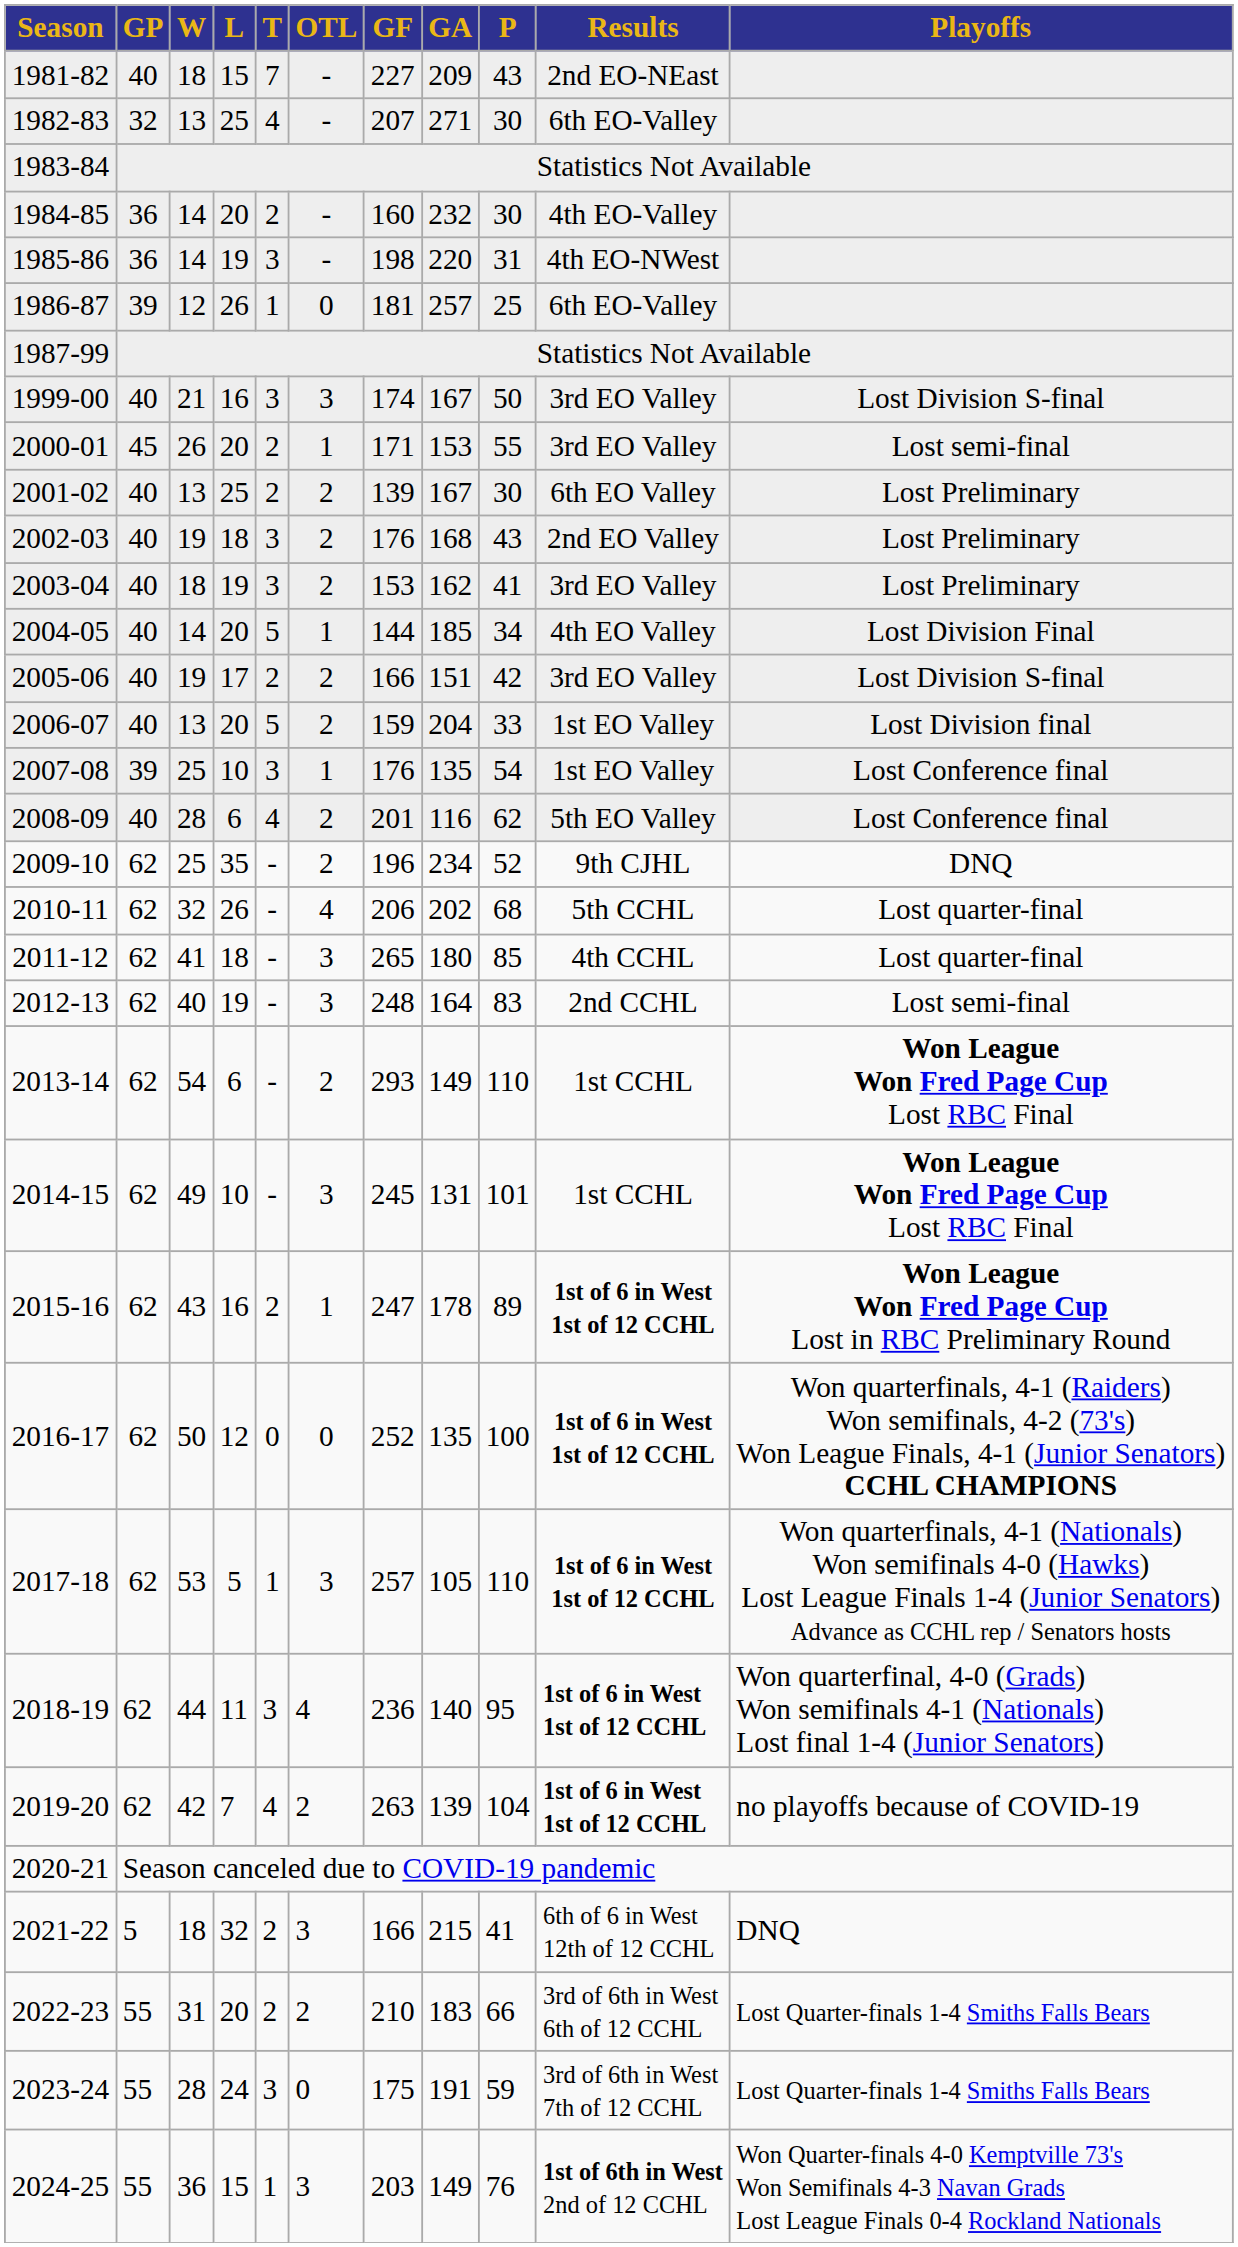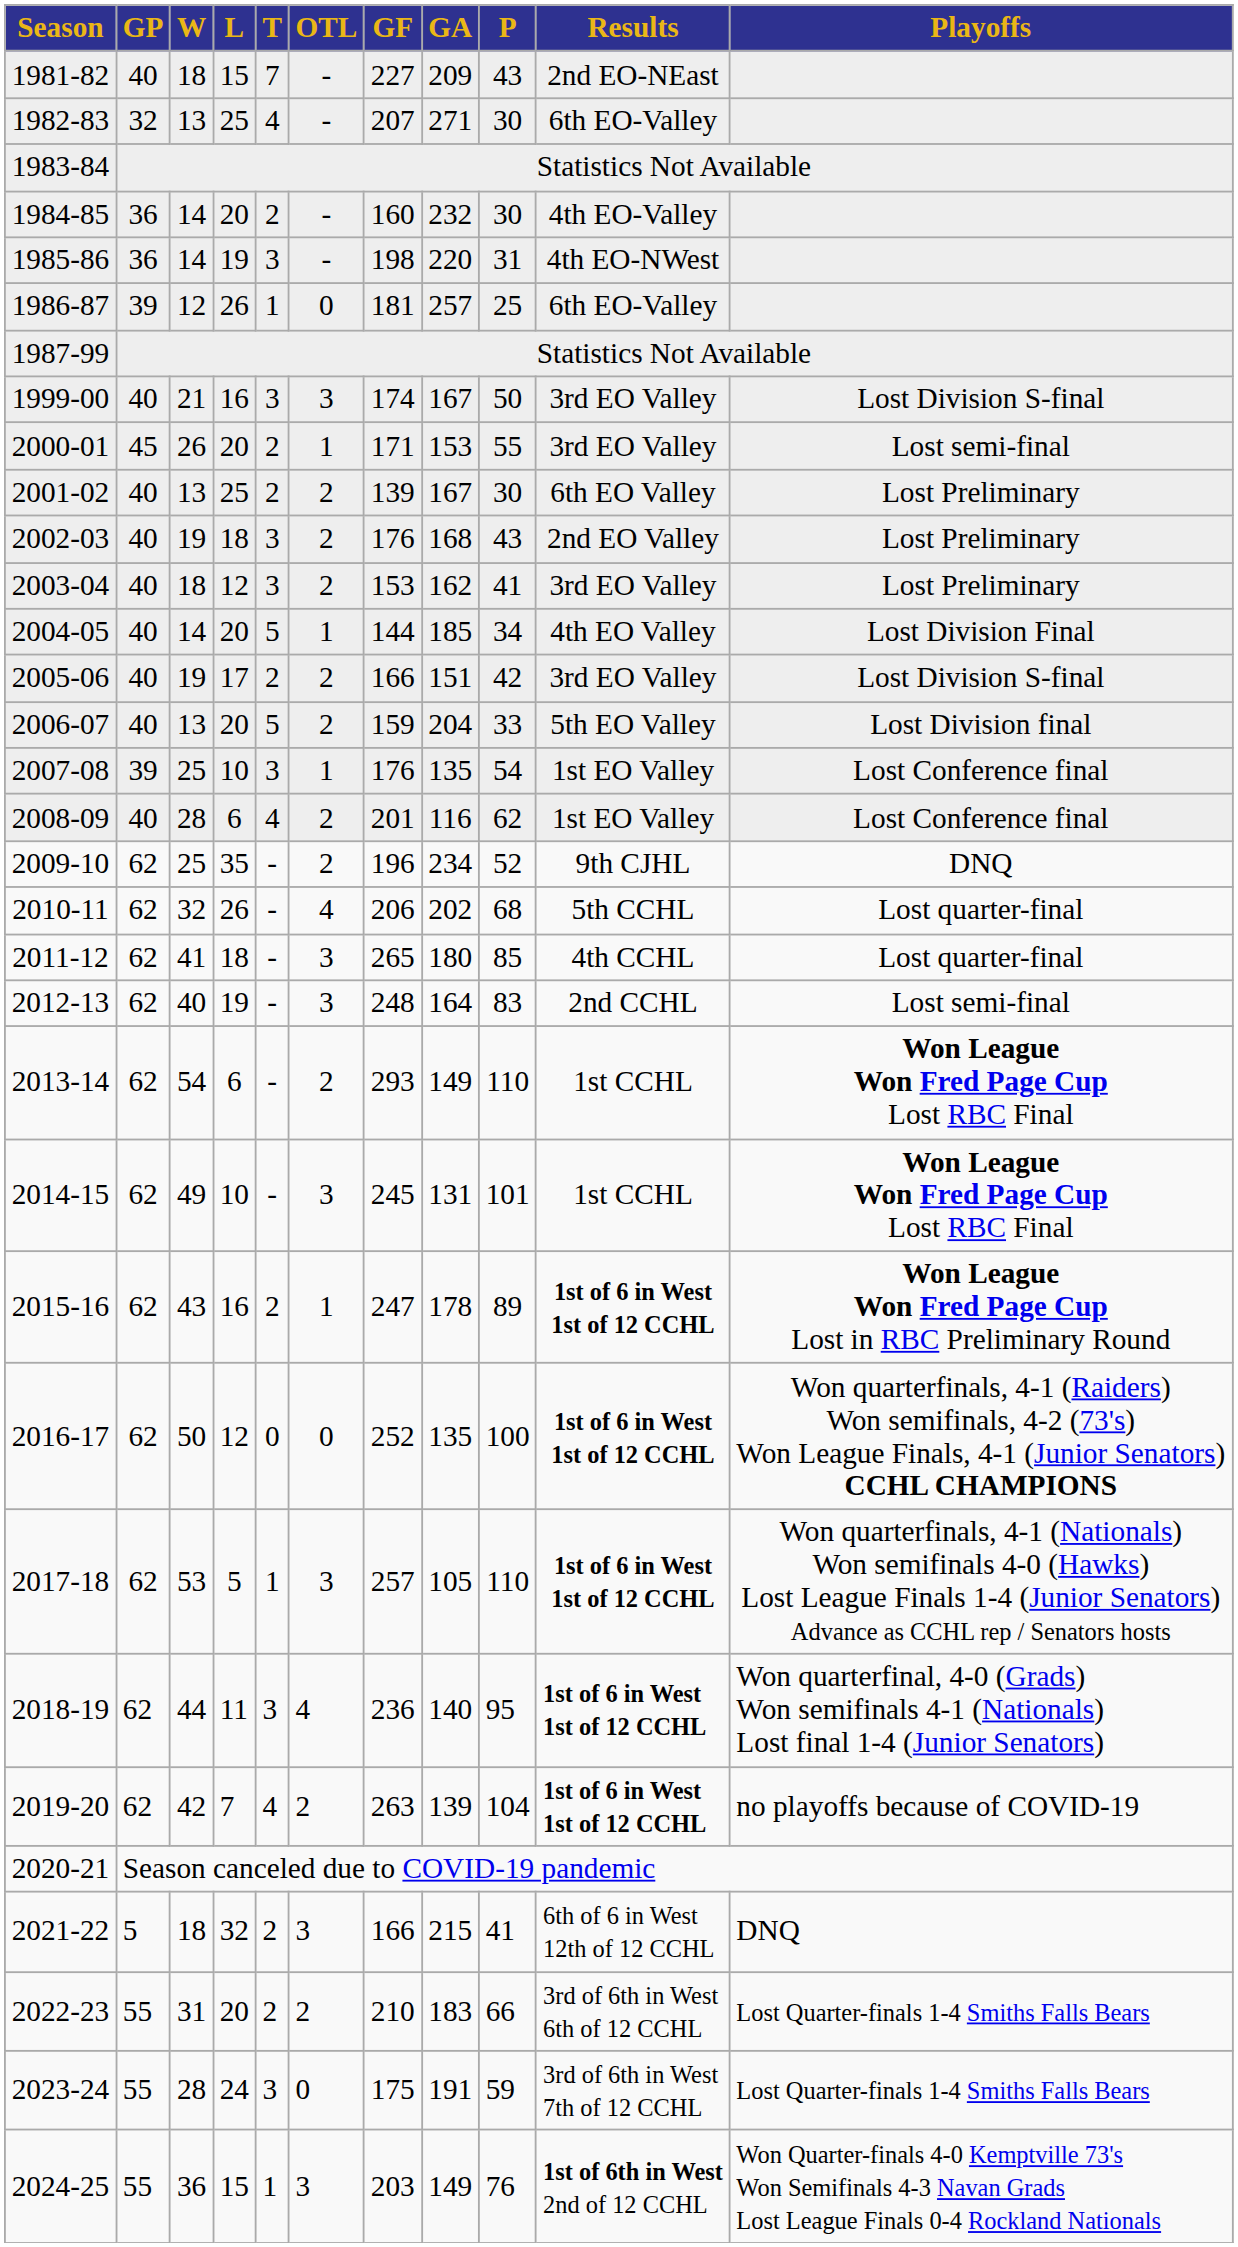 <table class="wikitable mw-collapsible">
 <tr align="center" style="color:#EAB716" bgcolor="#2E3190">
 <td><strong>Season</strong></td>
 <td><strong>GP</strong></td>
 <td><strong>W</strong></td>
 <td><strong>L</strong></td>
 <td><strong>T</strong></td>
 <td><strong>OTL</strong></td>
 <td><strong>GF</strong></td>
 <td><strong>GA</strong></td>
 <td><strong>P</strong></td>
 <td><strong>Results</strong></td>
 <td><strong>Playoffs</strong></td>
 </tr>
 <tr align="center" bgcolor="#eeeeee">
 <td>1981-82</td>
 <td>40</td>
 <td>18</td>
 <td>15</td>
 <td>7</td>
 <td>-</td>
 <td>227</td>
 <td>209</td>
 <td>43</td>
 <td>2nd EO-NEast</td>
 <td></td>
 </tr>
 <tr align="center" bgcolor="#eeeeee">
 <td>1982-83</td>
 <td>32</td>
 <td>13</td>
 <td>25</td>
 <td>4</td>
 <td>-</td>
 <td>207</td>
 <td>271</td>
 <td>30</td>
 <td>6th EO-Valley</td>
 <td></td>
 </tr>
 <tr align="center" bgcolor="#eeeeee">
 <td>1983-84</td>
 <td colspan="10">Statistics Not Available</td>
 </tr>
 <tr align="center" bgcolor="#eeeeee">
 <td>1984-85</td>
 <td>36</td>
 <td>14</td>
 <td>20</td>
 <td>2</td>
 <td>-</td>
 <td>160</td>
 <td>232</td>
 <td>30</td>
 <td>4th EO-Valley</td>
 <td></td>
 </tr>
 <tr align="center" bgcolor="#eeeeee">
 <td>1985-86</td>
 <td>36</td>
 <td>14</td>
 <td>19</td>
 <td>3</td>
 <td>-</td>
 <td>198</td>
 <td>220</td>
 <td>31</td>
 <td>4th EO-NWest</td>
 <td></td>
 </tr>
 <tr align="center" bgcolor="#eeeeee">
 <td>1986-87</td>
 <td>39</td>
 <td>12</td>
 <td>26</td>
 <td>1</td>
 <td>0</td>
 <td>181</td>
 <td>257</td>
 <td>25</td>
 <td>6th EO-Valley</td>
 <td></td>
 </tr>
 <tr align="center" bgcolor="#eeeeee">
 <td>1987-99</td>
 <td colspan="10">Statistics Not Available</td>
 </tr>
 <tr align="center" bgcolor="#eeeeee">
 <td>1999-00</td>
 <td>40</td>
 <td>21</td>
 <td>16</td>
 <td>3</td>
 <td>3</td>
 <td>174</td>
 <td>167</td>
 <td>50</td>
 <td>3rd EO Valley</td>
 <td>Lost Division S-final</td>
 </tr>
 <tr align="center" bgcolor="#eeeeee">
 <td>2000-01</td>
 <td>45</td>
 <td>26</td>
 <td>20</td>
 <td>2</td>
 <td>1</td>
 <td>171</td>
 <td>153</td>
 <td>55</td>
 <td>3rd EO Valley</td>
 <td>Lost semi-final</td>
 </tr>
 <tr align="center" bgcolor="#eeeeee">
 <td>2001-02</td>
 <td>40</td>
 <td>13</td>
 <td>25</td>
 <td>2</td>
 <td>2</td>
 <td>139</td>
 <td>167</td>
 <td>30</td>
 <td>6th EO Valley</td>
 <td>Lost Preliminary</td>
 </tr>
 <tr align="center" bgcolor="#eeeeee">
 <td>2002-03</td>
 <td>40</td>
 <td>19</td>
 <td>18</td>
 <td>3</td>
 <td>2</td>
 <td>176</td>
 <td>168</td>
 <td>43</td>
 <td>2nd EO Valley</td>
 <td>Lost Preliminary</td>
 </tr>
 <tr align="center" bgcolor="#eeeeee">
 <td>2003-04</td>
 <td>40</td>
 <td>18</td>
-<td>19</td>
+<td>12</td>
 <td>3</td>
 <td>2</td>
 <td>153</td>
 <td>162</td>
 <td>41</td>
 <td>3rd EO Valley</td>
 <td>Lost Preliminary</td>
 </tr>
 <tr align="center" bgcolor="#eeeeee">
 <td>2004-05</td>
 <td>40</td>
 <td>14</td>
 <td>20</td>
 <td>5</td>
 <td>1</td>
 <td>144</td>
 <td>185</td>
 <td>34</td>
 <td>4th EO Valley</td>
 <td>Lost Division Final</td>
 </tr>
 <tr align="center" bgcolor="#eeeeee">
 <td>2005-06</td>
 <td>40</td>
 <td>19</td>
 <td>17</td>
 <td>2</td>
 <td>2</td>
 <td>166</td>
 <td>151</td>
 <td>42</td>
 <td>3rd EO Valley</td>
 <td>Lost Division S-final</td>
 </tr>
 <tr align="center" bgcolor="#eeeeee">
 <td>2006-07</td>
 <td>40</td>
 <td>13</td>
 <td>20</td>
 <td>5</td>
 <td>2</td>
 <td>159</td>
 <td>204</td>
 <td>33</td>
-<td>1st EO Valley</td>
+<td>5th EO Valley</td>
 <td>Lost Division final</td>
 </tr>
 <tr align="center" bgcolor="#eeeeee">
 <td>2007-08</td>
 <td>39</td>
 <td>25</td>
 <td>10</td>
 <td>3</td>
 <td>1</td>
 <td>176</td>
 <td>135</td>
 <td>54</td>
 <td>1st EO Valley</td>
 <td>Lost Conference final</td>
 </tr>
 <tr align="center" bgcolor="#eeeeee">
 <td>2008-09</td>
 <td>40</td>
 <td>28</td>
 <td>6</td>
 <td>4</td>
 <td>2</td>
 <td>201</td>
 <td>116</td>
 <td>62</td>
-<td>5th EO Valley</td>
+<td>1st EO Valley</td>
 <td>Lost Conference final</td>
 </tr>
 <tr align="center">
 <td>2009-10</td>
 <td>62</td>
 <td>25</td>
 <td>35</td>
 <td>-</td>
 <td>2</td>
 <td>196</td>
 <td>234</td>
 <td>52</td>
 <td>9th CJHL</td>
 <td>DNQ</td>
 </tr>
 <tr align="center">
 <td>2010-11</td>
 <td>62</td>
 <td>32</td>
 <td>26</td>
 <td>-</td>
 <td>4</td>
 <td>206</td>
 <td>202</td>
 <td>68</td>
 <td>5th CCHL</td>
 <td>Lost quarter-final</td>
 </tr>
 <tr align="center">
 <td>2011-12</td>
 <td>62</td>
 <td>41</td>
 <td>18</td>
 <td>-</td>
 <td>3</td>
 <td>265</td>
 <td>180</td>
 <td>85</td>
 <td>4th CCHL</td>
 <td>Lost quarter-final</td>
 </tr>
 <tr align="center">
 <td>2012-13</td>
 <td>62</td>
 <td>40</td>
 <td>19</td>
 <td>-</td>
 <td>3</td>
 <td>248</td>
 <td>164</td>
 <td>83</td>
 <td>2nd CCHL</td>
 <td>Lost semi-final</td>
 </tr>
 <tr align="center">
 <td>2013-14</td>
 <td>62</td>
 <td>54</td>
 <td>6</td>
 <td>-</td>
 <td>2</td>
 <td>293</td>
 <td>149</td>
 <td>110</td>
 <td>1st CCHL</td>
 <td><strong>Won League<br> Won <a href='#'>Fred Page Cup</a></strong><br> Lost <a href='#'>RBC</a> Final</td>
 </tr>
 <tr align="center">
 <td>2014-15</td>
 <td>62</td>
 <td>49</td>
 <td>10</td>
 <td>-</td>
 <td>3</td>
 <td>245</td>
 <td>131</td>
 <td>101</td>
 <td>1st CCHL</td>
 <td><strong>Won League</strong><br> <strong>Won <a href='#'>Fred Page Cup</a></strong><br> Lost <a href='#'>RBC</a> Final</td>
 </tr>
 <tr align="center">
 <td>2015-16</td>
 <td>62</td>
 <td>43</td>
 <td>16</td>
 <td>2</td>
 <td>1</td>
 <td>247</td>
 <td>178</td>
 <td>89</td>
 <td><small><strong>1st of 6 in West</strong><br><strong>1st of 12 CCHL</strong></small></td>
 <td><strong>Won League</strong><br> <strong>Won <a href='#'>Fred Page Cup</a></strong><br> Lost in <a href='#'>RBC</a> Preliminary Round</td>
 </tr>
 <tr align="center">
 <td>2016-17</td>
 <td>62</td>
 <td>50</td>
 <td>12</td>
 <td>0</td>
 <td>0</td>
 <td>252</td>
 <td>135</td>
 <td>100</td>
 <td><small><strong>1st of 6 in West</strong><br><strong>1st of 12 CCHL</strong></small></td>
 <td>Won quarterfinals, 4-1 (<a href='#'>Raiders</a>)<br>Won semifinals, 4-2 (<a href='#'>73's</a>)<br>Won League Finals, 4-1 (<a href='#'>Junior Senators</a>)<br><strong>CCHL CHAMPIONS</strong></td>
 </tr>
 <tr align="center">
 <td>2017-18</td>
 <td>62</td>
 <td>53</td>
 <td>5</td>
 <td>1</td>
 <td>3</td>
 <td>257</td>
 <td>105</td>
 <td>110</td>
 <td><small><strong>1st of 6 in West</strong><br><strong>1st of 12 CCHL</strong></small></td>
 <td>Won quarterfinals, 4-1 (<a href='#'>Nationals</a>)<br>Won semifinals 4-0 (<a href='#'>Hawks</a>)<br>Lost League Finals 1-4 (<a href='#'>Junior Senators</a>)<br><small>Advance as CCHL rep / Senators hosts</small></td>
 </tr>
 <tr>
 <td>2018-19</td>
 <td>62</td>
 <td>44</td>
 <td>11</td>
 <td>3</td>
 <td>4</td>
 <td>236</td>
 <td>140</td>
 <td>95</td>
 <td><strong><small>1st of 6 in West</small></strong><br><strong><small>1st of 12 CCHL</small></strong></td>
 <td>Won quarterfinal, 4-0 (<a href='#'>Grads</a>)<br>Won semifinals 4-1 (<a href='#'>Nationals</a>)<br>Lost final 1-4 (<a href='#'>Junior Senators</a>)</td>
 </tr>
 <tr>
 <td>2019-20</td>
 <td>62</td>
 <td>42</td>
 <td>7</td>
 <td>4</td>
 <td>2</td>
 <td>263</td>
 <td>139</td>
 <td>104</td>
 <td><strong><small>1st of 6 in West</small></strong><br><strong><small>1st of 12 CCHL</small></strong></td>
 <td>no playoffs because of COVID-19</td>
 </tr>
 <tr>
 <td>2020-21</td>
 <td colspan=10>Season canceled due to <a href='#'>COVID-19 pandemic</a></td>
 </tr>
 <tr>
 <td>2021-22</td>
 <td>5</td>
 <td>18</td>
 <td>32</td>
 <td>2</td>
 <td>3</td>
 <td>166</td>
 <td>215</td>
 <td>41</td>
 <td><small>6th of 6 in West</small><br><small>12th of 12 CCHL</small></td>
 <td>DNQ</td>
 </tr>
 <tr>
 <td>2022-23</td>
 <td>55</td>
 <td>31</td>
 <td>20</td>
 <td>2</td>
 <td>2</td>
 <td>210</td>
 <td>183</td>
 <td>66</td>
 <td><small>3rd of 6th in West<br>6th of 12 CCHL</small></td>
 <td><small>Lost Quarter-finals 1-4 <a href='#'>Smiths Falls Bears</a></small></td>
 </tr>
 <tr>
 <td>2023-24</td>
 <td>55</td>
 <td>28</td>
 <td>24</td>
 <td>3</td>
 <td>0</td>
 <td>175</td>
 <td>191</td>
 <td>59</td>
 <td><small>3rd of 6th in West<br>7th of 12 CCHL</small></td>
 <td><small>Lost Quarter-finals 1-4 <a href='#'>Smiths Falls Bears</a></small></td>
 </tr>
 <tr>
 <td>2024-25</td>
 <td>55</td>
 <td>36</td>
 <td>15</td>
 <td>1</td>
 <td>3</td>
 <td>203</td>
 <td>149</td>
 <td>76</td>
 <td><small><strong>1st of 6th in West</strong><br>2nd of 12 CCHL</small></td>
 <td><small>Won Quarter-finals 4-0 <a href='#'>Kemptville 73's</a><br>Won Semifinals 4-3 <a href='#'>Navan Grads</a><br>Lost League Finals 0-4 <a href='#'>Rockland Nationals</a></small></td>
 </tr>
 </table>
